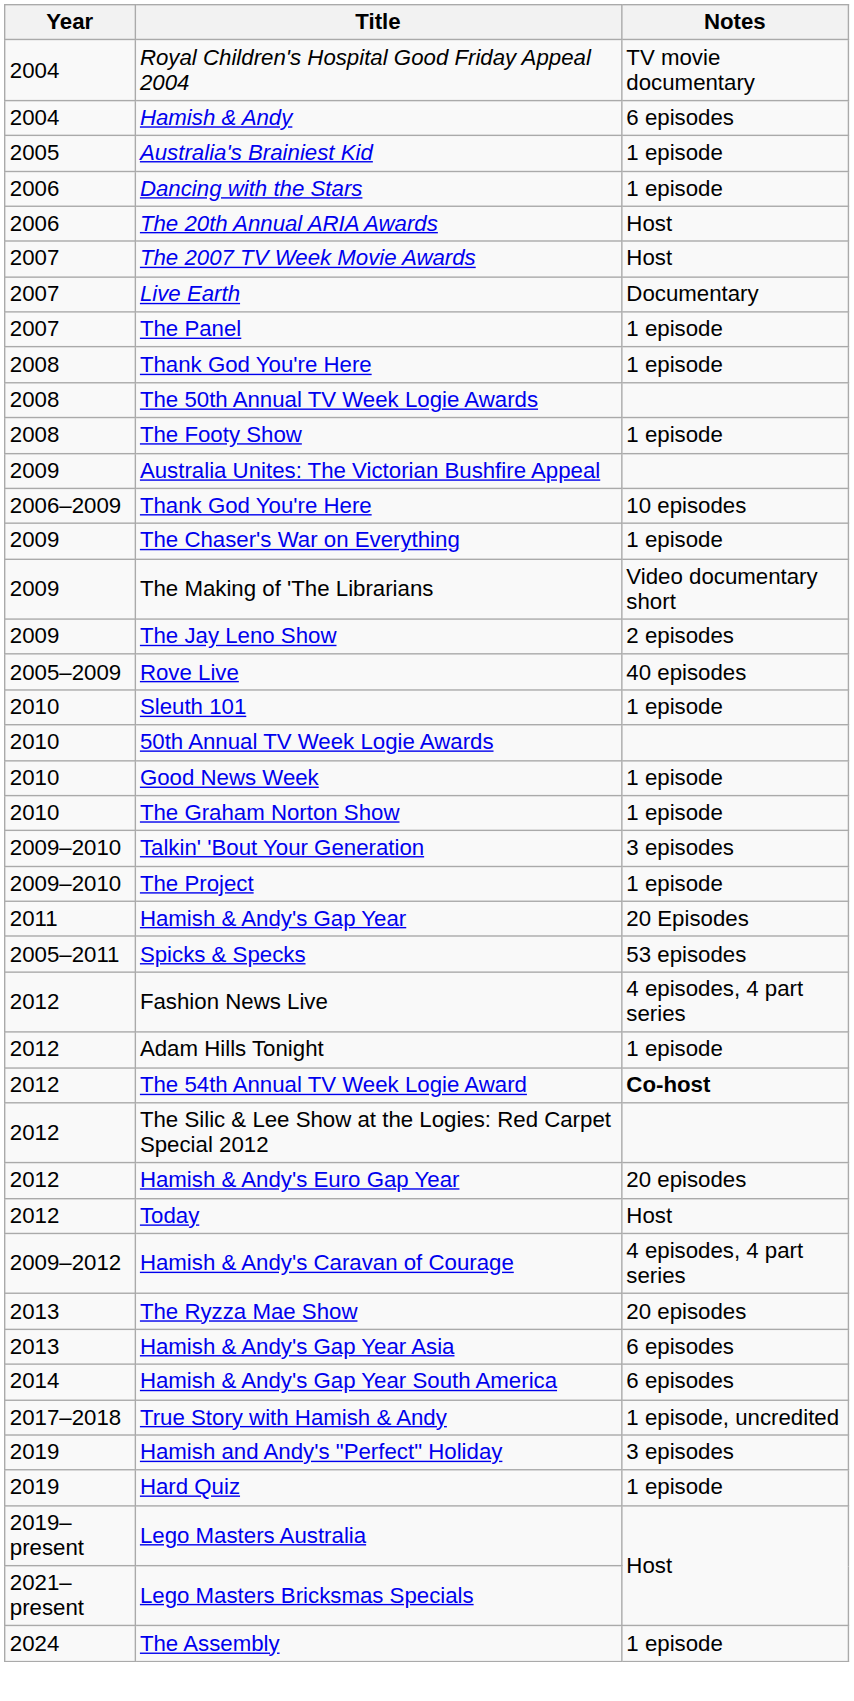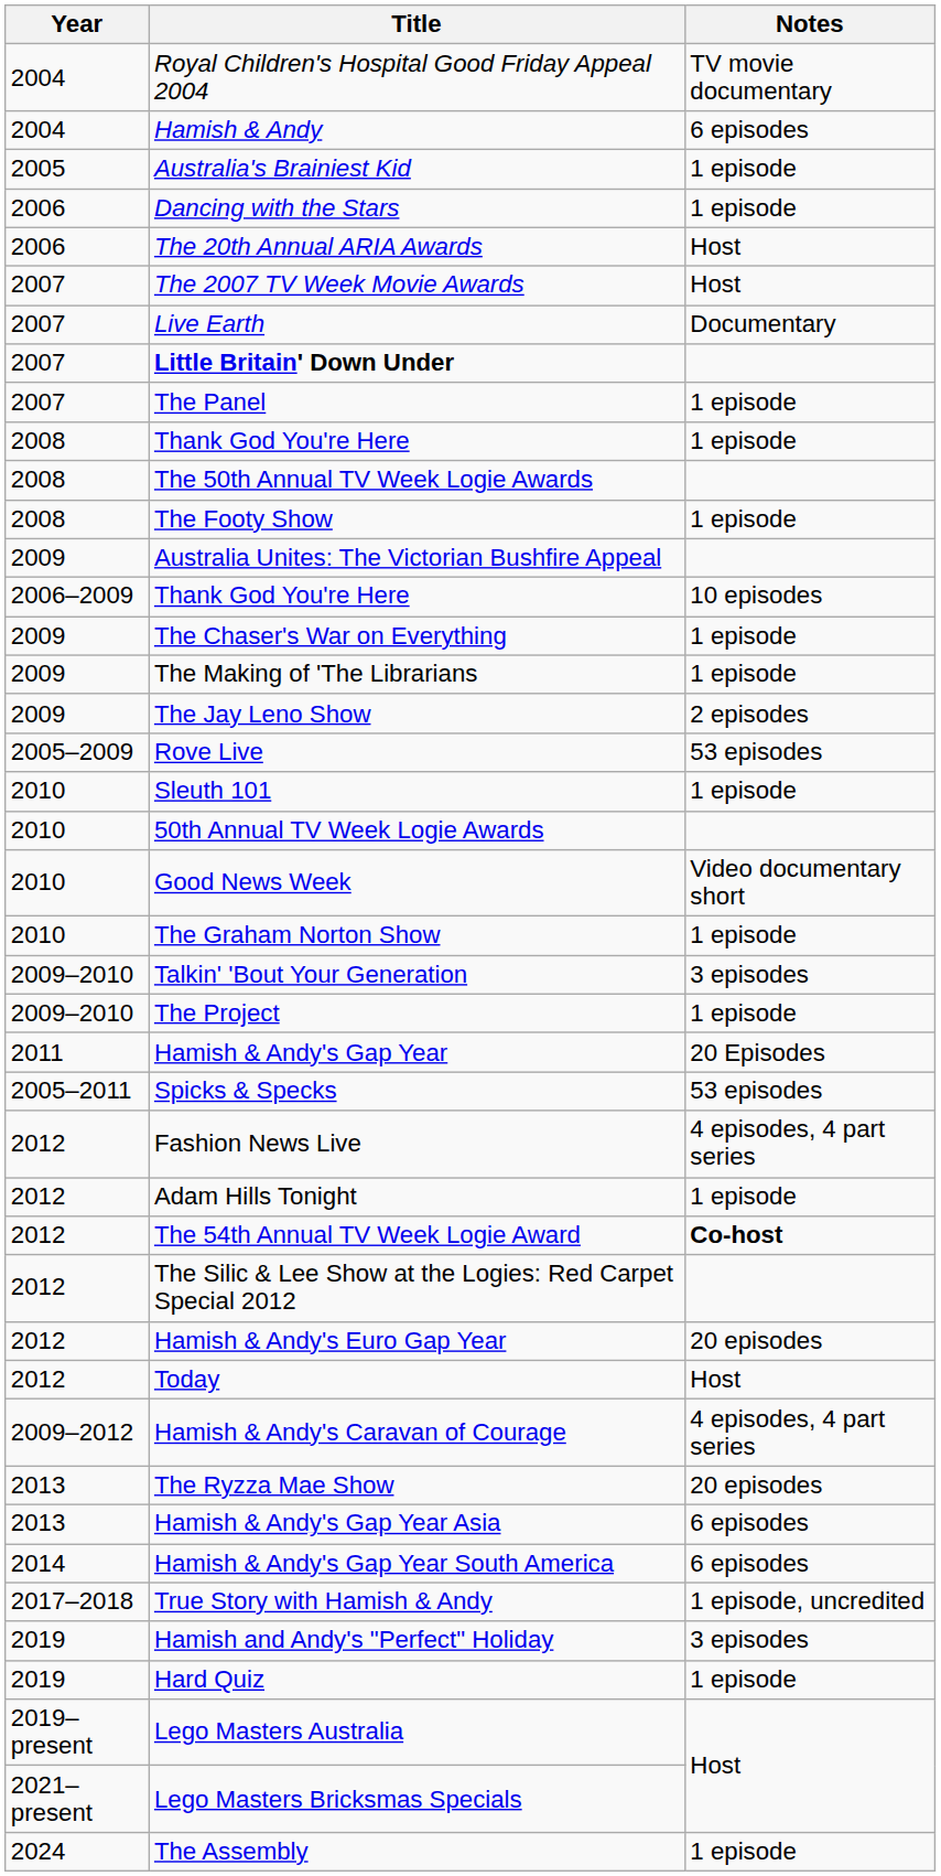 <table class="wikitable">
 <tr>
 <th>Year</th>
 <th>Title</th>
 <th>Notes</th>
 </tr>
 <tr>
 <td>2004</td>
 <td><em>Royal Children's Hospital Good Friday Appeal 2004</em></td>
 <td>TV movie documentary</td>
 </tr>
 <tr>
 <td>2004</td>
 <td><em><a href='#'>Hamish & Andy</a></em></td>
 <td>6 episodes</td>
 </tr>
 <tr>
 <td>2005</td>
 <td><em><a href='#'>Australia's Brainiest Kid</a></em></td>
 <td>1 episode</td>
 </tr>
 <tr>
 <td>2006</td>
 <td><em><a href='#'>Dancing with the Stars</a></em></td>
 <td>1 episode</td>
 </tr>
 <tr>
 <td>2006</td>
 <td><em><a href='#'>The 20th Annual ARIA Awards</a></em></td>
 <td>Host</td>
 </tr>
 <tr>
 <td>2007</td>
 <td><em><a href='#'>The 2007 TV Week Movie Awards</a></em></td>
 <td>Host</td>
 </tr>
 <tr>
 <td>2007</td>
 <td><em><a href='#'>Live Earth</a></em></td>
 <td>Documentary</td>
 </tr>
 <tr>
 <td>2007</td>
+<td><strong><a href='#'>Little Britain</a>' Down Under<em></td>
+<td></td>
+</tr>
+<tr>
+<td>2007</td>
 <td></em><a href='#'>The Panel</a><em></td>
 <td>1 episode</td>
 </tr>
 <tr>
 <td>2008</td>
 <td></em><a href='#'>Thank God You're Here</a><em></td>
 <td>1 episode</td>
 </tr>
 <tr>
 <td>2008</td>
 <td></em><a href='#'>The 50th Annual TV Week Logie Awards</a><em></td>
 <td></td>
 </tr>
 <tr>
 <td>2008</td>
 <td></em><a href='#'>The Footy Show</a><em></td>
 <td>1 episode</td>
 </tr>
 <tr>
 <td>2009</td>
 <td></em><a href='#'>Australia Unites: The Victorian Bushfire Appeal</a><em></td>
 <td></td>
 </tr>
 <tr>
 <td>2006–2009</td>
 <td></em><a href='#'>Thank God You're Here</a><em></td>
 <td>10 episodes</td>
 </tr>
 <tr>
 <td>2009</td>
 <td></em><a href='#'>The Chaser's War on Everything</a><em></td>
 <td>1 episode</td>
 </tr>
 <tr>
 <td>2009</td>
 <td></em>The Making of 'The Librarians<em></td>
-<td>Video documentary short</td>
+<td>1 episode</td>
 </tr>
 <tr>
 <td>2009</td>
 <td></em><a href='#'>The Jay Leno Show</a><em></td>
 <td>2 episodes</td>
 </tr>
 <tr>
 <td>2005–2009</td>
 <td></em><a href='#'>Rove Live</a><em></td>
-<td>40 episodes</td>
+<td>53 episodes</td>
 </tr>
 <tr>
 <td>2010</td>
 <td></em><a href='#'>Sleuth 101</a><em></td>
 <td>1 episode</td>
 </tr>
 <tr>
 <td>2010</td>
 <td></em><a href='#'>50th Annual TV Week Logie Awards</a><em></td>
 <td></td>
 </tr>
 <tr>
 <td>2010</td>
 <td></em><a href='#'>Good News Week</a><em></td>
-<td>1 episode</td>
+<td>Video documentary short</td>
 </tr>
 <tr>
 <td>2010</td>
 <td></em><a href='#'>The Graham Norton Show</a><em></td>
 <td>1 episode</td>
 </tr>
 <tr>
 <td>2009–2010</td>
 <td></em><a href='#'>Talkin' 'Bout Your Generation</a><em></td>
 <td>3 episodes</td>
 </tr>
 <tr>
 <td>2009–2010</td>
 <td></em><a href='#'>The Project</a><em></td>
 <td>1 episode</td>
 </tr>
 <tr>
 <td>2011</td>
 <td></em><a href='#'>Hamish & Andy's Gap Year</a><em></td>
 <td>20 Episodes</td>
 </tr>
 <tr>
 <td>2005–2011</td>
 <td></em><a href='#'>Spicks & Specks</a><em></td>
 <td>53 episodes</td>
 </tr>
 <tr>
 <td>2012</td>
 <td></em>Fashion News Live<em></td>
 <td>4 episodes, 4 part series</td>
 </tr>
 <tr>
 <td>2012</td>
 <td></em>Adam Hills Tonight<em></td>
 <td>1 episode</td>
 </tr>
 <tr>
 <td>2012</td>
 <td></em><a href='#'>The 54th Annual TV Week Logie Award</a><em></td>
 <td><strong>Co-host</strong></td>
 </tr>
 <tr>
 <td>2012</td>
 <td></em>The Silic & Lee Show at the Logies: Red Carpet Special 2012<em></td>
 <td></td>
 </tr>
 <tr>
 <td>2012</td>
 <td></em><a href='#'>Hamish & Andy's Euro Gap Year</a><em></td>
 <td>20 episodes</td>
 </tr>
 <tr>
 <td>2012</td>
 <td></em><a href='#'>Today</a><em></td>
 <td>Host</td>
 </tr>
 <tr>
 <td>2009–2012</td>
 <td></em><a href='#'>Hamish & Andy's Caravan of Courage</a><em></td>
 <td>4 episodes, 4 part series</td>
 </tr>
 <tr>
 <td>2013</td>
 <td></em><a href='#'>The Ryzza Mae Show</a><em></td>
 <td>20 episodes</td>
 </tr>
 <tr>
 <td>2013</td>
 <td></em><a href='#'>Hamish & Andy's Gap Year Asia</a><em></td>
 <td>6 episodes</td>
 </tr>
 <tr>
 <td>2014</td>
 <td></em><a href='#'>Hamish & Andy's Gap Year South America</a><em></td>
 <td>6 episodes</td>
 </tr>
 <tr>
 <td>2017–2018</td>
 <td></em><a href='#'>True Story with Hamish & Andy</a><em></td>
 <td>1 episode, uncredited</td>
 </tr>
 <tr>
 <td>2019</td>
 <td></em><a href='#'>Hamish and Andy's "Perfect" Holiday</a><em></td>
 <td>3 episodes</td>
 </tr>
 <tr>
 <td>2019</td>
 <td></em><a href='#'>Hard Quiz</a><em></td>
 <td>1 episode</td>
 </tr>
 <tr>
 <td>2019–present</td>
 <td></em><a href='#'>Lego Masters Australia</a><em></td>
 <td rowspan=2>Host</td>
 </tr>
 <tr>
 <td>2021–present</td>
 <td></em><a href='#'>Lego Masters Bricksmas Specials</a><em></td>
 </tr>
 <tr>
 <td>2024</td>
 <td></em><a href='#'>The Assembly</a><em></td>
 <td>1 episode</td>
 </tr>
 </table>
